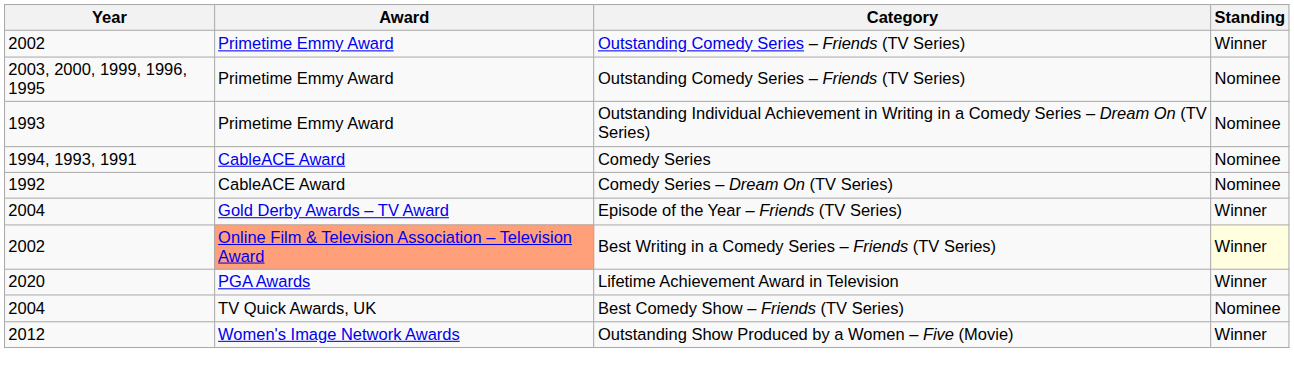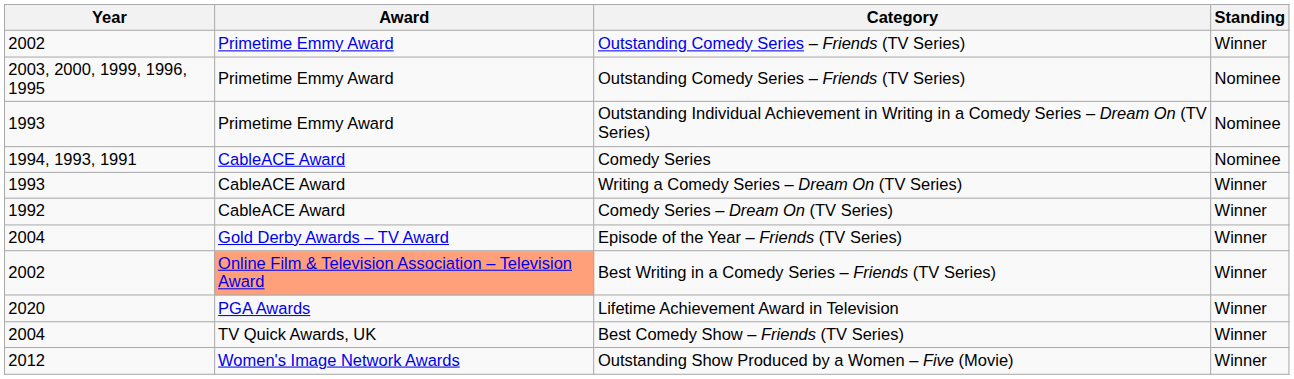 <table class="wikitable">
 <tr>
 <th>Year</th>
 <th>Award</th>
 <th>Category</th>
 <th>Standing</th>
 </tr>
 <tr>
 <td>2002</td>
 <td><a href='#'>Primetime Emmy Award</a></td>
 <td><a href='#'>Outstanding Comedy Series</a> – <em>Friends</em> (TV Series)</td>
 <td>Winner</td>
 </tr>
 <tr>
 <td>2003, 2000, 1999, 1996, 1995</td>
 <td>Primetime Emmy Award</td>
 <td>Outstanding Comedy Series – <em>Friends</em> (TV Series)</td>
 <td>Nominee</td>
 </tr>
 <tr>
 <td>1993</td>
 <td>Primetime Emmy Award</td>
 <td>Outstanding Individual Achievement in Writing in a Comedy Series – <em>Dream On</em> (TV Series)</td>
 <td>Nominee</td>
 </tr>
 <tr>
 <td>1994, 1993, 1991</td>
 <td><a href='#'>CableACE Award</a></td>
 <td>Comedy Series</td>
 <td>Nominee</td>
 </tr>
 <tr>
+<td>1993</td>
+<td>CableACE Award</td>
+<td>Writing a Comedy Series – <em>Dream On</em> (TV Series)</td>
+<td>Winner</td>
+</tr>
+<tr>
 <td>1992</td>
 <td>CableACE Award</td>
 <td>Comedy Series – <em>Dream On</em> (TV Series)</td>
-<td>Nominee</td>
+<td>Winner</td>
 </tr>
 <tr>
 <td>2004</td>
 <td><a href='#'>Gold Derby Awards – TV Award</a></td>
 <td>Episode of the Year – <em>Friends</em> (TV Series)</td>
 <td>Winner</td>
 </tr>
 <tr>
 <td>2002</td>
 <td style="background: lightsalmon;"><a href='#'>Online Film & Television Association – Television Award</a></td>
 <td>Best Writing in a Comedy Series – <em>Friends</em> (TV Series)</td>
-<td style="background: lightyellow;">Winner</td>
+<td>Winner</td>
 </tr>
 <tr>
 <td>2020</td>
 <td><a href='#'>PGA Awards</a></td>
 <td>Lifetime Achievement Award in Television</td>
 <td>Winner</td>
 </tr>
 <tr>
 <td>2004</td>
 <td>TV Quick Awards, UK</td>
 <td>Best Comedy Show – <em>Friends</em> (TV Series)</td>
-<td>Nominee</td>
+<td>Winner</td>
 </tr>
 <tr>
 <td>2012</td>
 <td><a href='#'>Women's Image Network Awards</a></td>
 <td>Outstanding Show Produced by a Women – <em>Five</em>  (Movie)</td>
 <td>Winner</td>
 </tr>
 </table>
